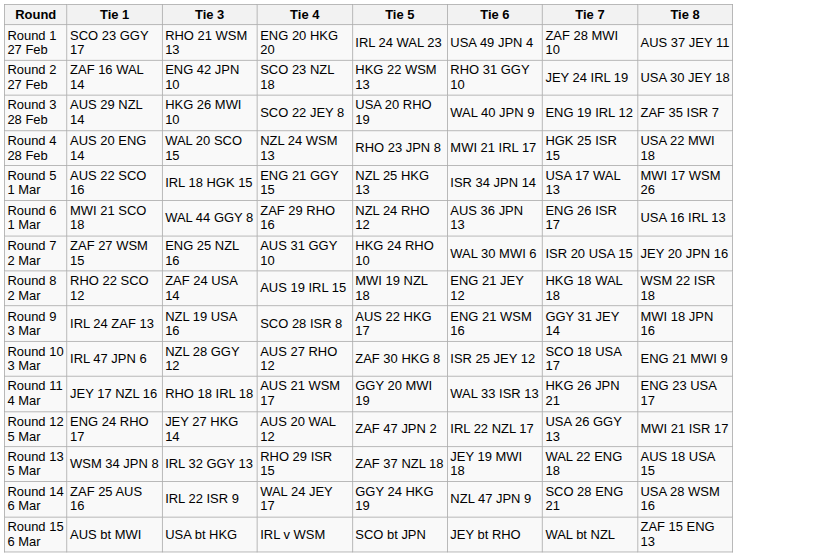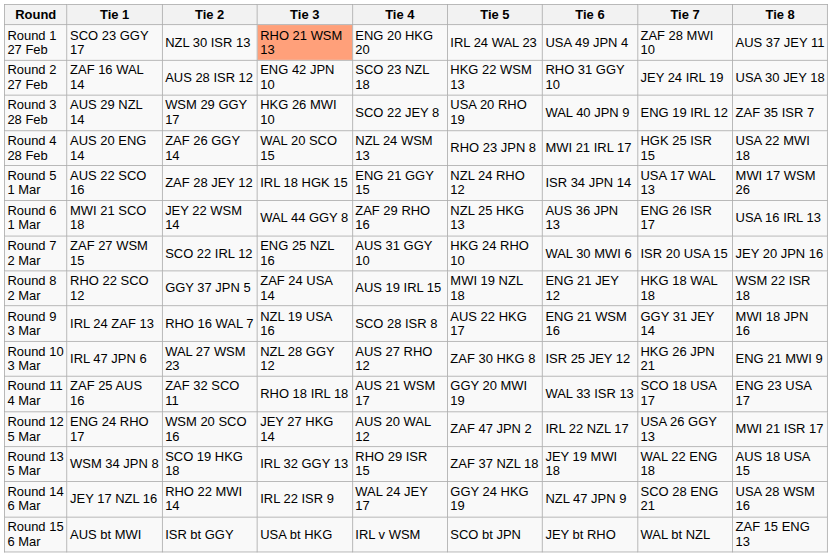 <table class="wikitable" style="font-size: 100%">
 <tr>
 <th width=70>Round</th>
 <th width=110>Tie 1</th>
+<th width=110>Tie 2</th>
 <th width=110>Tie 3</th>
 <th width=110>Tie 4</th>
 <th width=110>Tie 5</th>
 <th width=110>Tie 6</th>
 <th width=110>Tie 7</th>
 <th width=110>Tie 8</th>
 </tr>
 <tr>
 <td>Round 1<br>27 Feb</td>
 <td>SCO 23 GGY 17</td>
-<td>RHO 21 WSM 13</td>
+<td>NZL 30 ISR 13</td>
+<td style="background: lightsalmon;">RHO 21 WSM 13</td>
 <td>ENG 20 HKG 20</td>
 <td>IRL 24 WAL 23</td>
 <td>USA 49 JPN 4</td>
 <td>ZAF 28 MWI 10</td>
 <td>AUS 37 JEY 11</td>
 </tr>
 <tr>
 <td>Round 2<br>27 Feb</td>
 <td>ZAF 16 WAL 14</td>
+<td>AUS 28 ISR 12</td>
 <td>ENG 42 JPN 10</td>
 <td>SCO 23 NZL 18</td>
 <td>HKG 22 WSM 13</td>
 <td>RHO 31 GGY 10</td>
 <td>JEY 24 IRL 19</td>
 <td>USA 30 JEY 18</td>
 </tr>
 <tr>
 <td>Round 3<br>28 Feb</td>
 <td>AUS 29 NZL 14</td>
+<td>WSM 29 GGY 17</td>
 <td>HKG 26 MWI 10</td>
 <td>SCO 22 JEY 8</td>
 <td>USA 20 RHO 19</td>
 <td>WAL 40 JPN 9</td>
 <td>ENG 19 IRL 12</td>
 <td>ZAF 35 ISR 7</td>
 </tr>
 <tr>
 <td>Round 4<br>28 Feb</td>
 <td>AUS 20 ENG 14</td>
+<td>ZAF 26 GGY 14</td>
 <td>WAL 20 SCO 15</td>
 <td>NZL 24 WSM 13</td>
 <td>RHO 23 JPN 8</td>
 <td>MWI 21 IRL 17</td>
 <td>HGK 25 ISR 15</td>
 <td>USA 22 MWI 18</td>
 </tr>
 <tr>
 <td>Round 5<br>1 Mar</td>
 <td>AUS 22 SCO 16</td>
+<td>ZAF 28 JEY 12</td>
 <td>IRL 18 HGK 15</td>
 <td>ENG 21 GGY 15</td>
-<td>NZL 25 HKG 13</td>
+<td>NZL 24 RHO 12</td>
 <td>ISR 34 JPN 14</td>
 <td>USA 17 WAL 13</td>
 <td>MWI 17 WSM 26</td>
 </tr>
 <tr>
 <td>Round 6<br>1 Mar</td>
 <td>MWI 21 SCO 18</td>
+<td>JEY 22 WSM 14</td>
 <td>WAL 44 GGY 8</td>
 <td>ZAF 29 RHO 16</td>
-<td>NZL 24 RHO 12</td>
+<td>NZL 25 HKG 13</td>
 <td>AUS 36 JPN 13</td>
 <td>ENG 26 ISR 17</td>
 <td>USA 16 IRL 13</td>
 </tr>
 <tr>
 <td>Round 7<br>2 Mar</td>
 <td>ZAF 27 WSM 15</td>
+<td>SCO 22 IRL 12</td>
 <td>ENG 25 NZL 16</td>
 <td>AUS 31 GGY 10</td>
 <td>HKG 24 RHO 10</td>
 <td>WAL 30 MWI 6</td>
 <td>ISR 20 USA 15</td>
 <td>JEY 20 JPN 16</td>
 </tr>
 <tr>
 <td>Round 8<br>2 Mar</td>
 <td>RHO 22 SCO 12</td>
+<td>GGY 37 JPN 5</td>
 <td>ZAF 24 USA 14</td>
 <td>AUS 19 IRL 15</td>
 <td>MWI 19 NZL 18</td>
 <td>ENG 21 JEY 12</td>
 <td>HKG 18 WAL 18</td>
 <td>WSM 22 ISR 18</td>
 </tr>
 <tr>
 <td>Round 9<br>3 Mar</td>
 <td>IRL 24 ZAF 13</td>
+<td>RHO 16 WAL 7</td>
 <td>NZL 19 USA 16</td>
 <td>SCO 28 ISR 8</td>
 <td>AUS 22 HKG 17</td>
 <td>ENG 21 WSM 16</td>
 <td>GGY 31 JEY 14</td>
 <td>MWI 18 JPN 16</td>
 </tr>
 <tr>
 <td>Round 10<br>3 Mar</td>
 <td>IRL 47 JPN 6</td>
+<td>WAL 27 WSM 23</td>
 <td>NZL 28 GGY 12</td>
 <td>AUS 27 RHO 12</td>
 <td>ZAF 30 HKG 8</td>
 <td>ISR 25 JEY 12</td>
-<td>SCO 18 USA 17</td>
+<td>HKG 26 JPN 21</td>
 <td>ENG 21 MWI 9</td>
 </tr>
 <tr>
 <td>Round 11<br>4 Mar</td>
-<td>JEY 17 NZL 16</td>
+<td>ZAF 25 AUS 16</td>
+<td>ZAF 32 SCO 11</td>
 <td>RHO 18 IRL 18</td>
 <td>AUS 21 WSM 17</td>
 <td>GGY 20 MWI 19</td>
 <td>WAL 33 ISR 13</td>
-<td>HKG 26 JPN 21</td>
+<td>SCO 18 USA 17</td>
 <td>ENG 23 USA 17</td>
 </tr>
 <tr>
 <td>Round 12<br>5 Mar</td>
 <td>ENG 24 RHO 17</td>
+<td>WSM 20 SCO 16</td>
 <td>JEY 27 HKG 14</td>
 <td>AUS 20 WAL 12</td>
 <td>ZAF 47 JPN 2</td>
 <td>IRL 22 NZL 17</td>
 <td>USA 26 GGY 13</td>
 <td>MWI 21 ISR 17</td>
 </tr>
 <tr>
 <td>Round 13<br>5 Mar</td>
 <td>WSM 34 JPN 8</td>
+<td>SCO 19 HKG 18</td>
 <td>IRL 32 GGY 13</td>
 <td>RHO 29 ISR 15</td>
 <td>ZAF 37 NZL 18</td>
 <td>JEY 19 MWI 18</td>
 <td>WAL 22 ENG 18</td>
 <td>AUS 18 USA 15</td>
 </tr>
 <tr>
 <td>Round 14<br>6 Mar</td>
-<td>ZAF 25 AUS 16</td>
+<td>JEY 17 NZL 16</td>
+<td>RHO 22 MWI 14</td>
 <td>IRL 22 ISR 9</td>
 <td>WAL 24 JEY 17</td>
 <td>GGY 24 HKG 19</td>
 <td>NZL 47 JPN 9</td>
 <td>SCO 28 ENG 21</td>
 <td>USA 28 WSM 16</td>
 </tr>
 <tr>
 <td>Round 15<br>6 Mar</td>
 <td>AUS bt MWI</td>
+<td>ISR bt GGY</td>
 <td>USA bt HKG</td>
 <td>IRL v WSM</td>
 <td>SCO bt JPN</td>
 <td>JEY bt RHO</td>
 <td>WAL bt NZL</td>
 <td>ZAF 15 ENG 13</td>
 </tr>
 </table>
